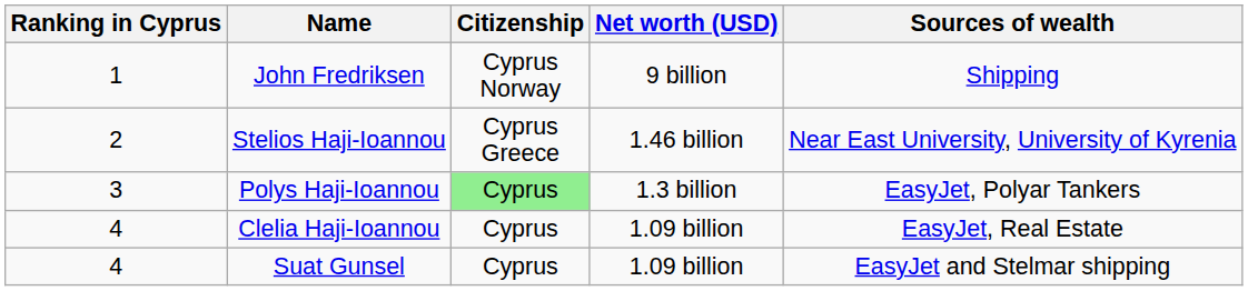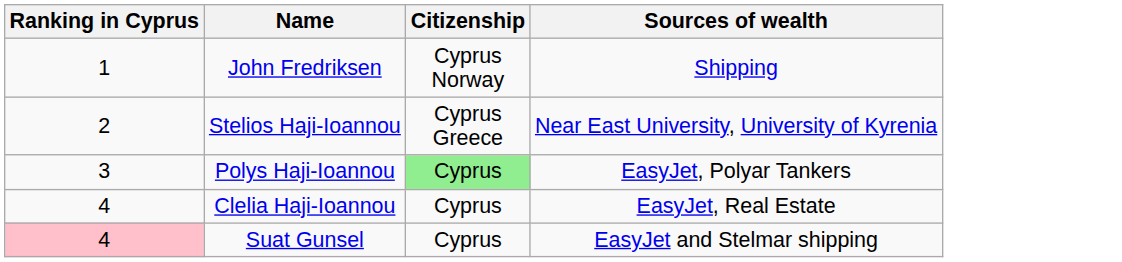 <table class="wikitable sortable" style="width: auto; text-align: center;">
 <tr>
 <th>Ranking in Cyprus</th>
 <th>Name</th>
 <th>Citizenship</th>
-<th><a href='#'>Net worth (USD)</a></th>
 <th>Sources of wealth</th>
 </tr>
 <tr>
 <td>1</td>
 <td><a href='#'>John Fredriksen</a></td>
 <td>Cyprus <br> Norway</td>
-<td>9 billion</td>
 <td><a href='#'>Shipping</a></td>
 </tr>
 <tr>
 <td>2</td>
 <td><a href='#'>Stelios Haji-Ioannou</a></td>
 <td>Cyprus <br> Greece</td>
-<td>1.46 billion</td>
 <td><a href='#'>Near East University</a>, <a href='#'>University of Kyrenia</a></td>
 </tr>
 <tr>
 <td>3</td>
 <td><a href='#'>Polys Haji-Ioannou</a></td>
 <td style="background: lightgreen;">Cyprus</td>
-<td>1.3 billion</td>
 <td><a href='#'>EasyJet</a>, Polyar Tankers</td>
 </tr>
 <tr>
 <td>4</td>
 <td><a href='#'>Clelia Haji-Ioannou</a></td>
 <td>Cyprus</td>
-<td>1.09 billion</td>
 <td><a href='#'>EasyJet</a>, Real Estate</td>
 </tr>
 <tr>
-<td>4</td>
+<td style="background: pink;">4</td>
 <td><a href='#'>Suat Gunsel</a></td>
 <td>Cyprus</td>
-<td>1.09 billion</td>
 <td><a href='#'>EasyJet</a> and Stelmar shipping</td>
 </tr>
 </table>
